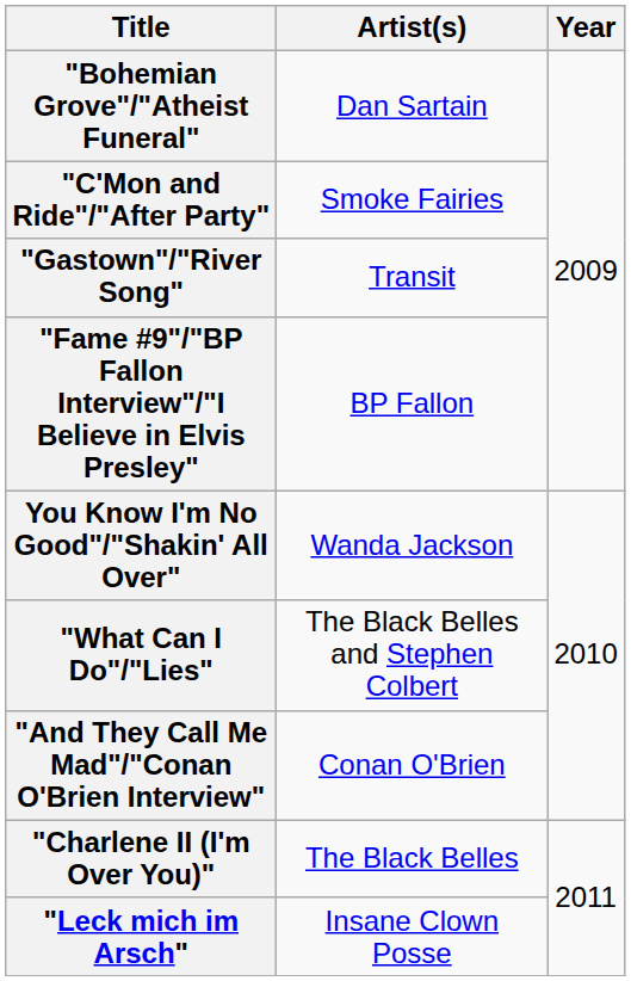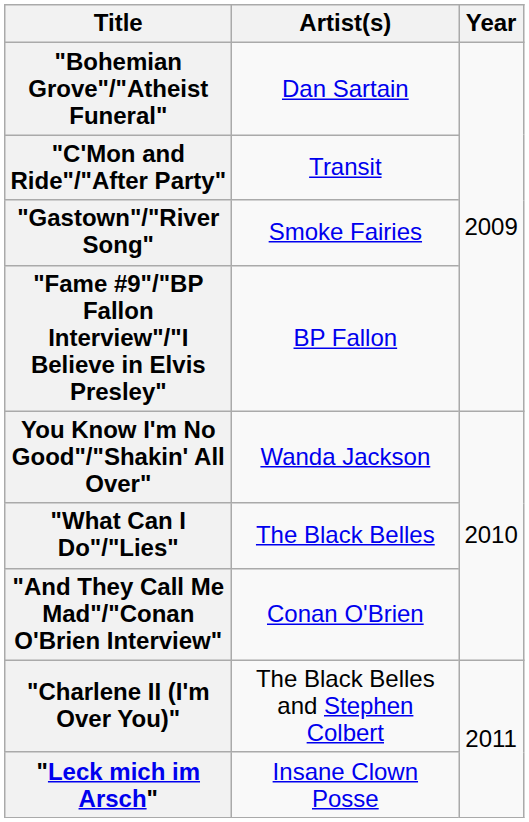 <table class="wikitable plainrowheaders" style="text-align:center;">
 <tr>
 <th scope="col" style="width:9em;">Title</th>
 <th scope="col" style="width:9em;">Artist(s)</th>
 <th scope="col" style="width:1em;">Year</th>
 </tr>
 <tr>
 <th scope="row">"Bohemian Grove"/"Atheist Funeral"</th>
 <td><a href='#'>Dan Sartain</a></td>
 <td rowspan="4">2009</td>
 </tr>
 <tr>
 <th scope="row">"C'Mon and Ride"/"After Party"</th>
-<td><a href='#'>Smoke Fairies</a></td>
+<td><a href='#'>Transit</a></td>
 </tr>
 <tr>
 <th scope="row">"Gastown"/"River Song"</th>
-<td><a href='#'>Transit</a></td>
+<td><a href='#'>Smoke Fairies</a></td>
 </tr>
 <tr>
 <th scope="row">"Fame #9"/"BP Fallon Interview"/"I Believe in Elvis Presley"</th>
 <td><a href='#'>BP Fallon</a></td>
 </tr>
 <tr>
 <th scope="row">You Know I'm No Good"/"Shakin' All Over"</th>
 <td><a href='#'>Wanda Jackson</a></td>
 <td rowspan="3">2010</td>
 </tr>
 <tr>
 <th scope="row">"What Can I Do"/"Lies"</th>
-<td>The Black Belles and <a href='#'>Stephen Colbert</a></td>
+<td><a href='#'>The Black Belles</a></td>
 </tr>
 <tr>
 <th scope="row">"And They Call Me Mad"/"Conan O'Brien Interview"</th>
 <td><a href='#'>Conan O'Brien</a></td>
 </tr>
 <tr>
 <th scope="row">"Charlene II (I'm Over You)"</th>
-<td><a href='#'>The Black Belles</a></td>
+<td>The Black Belles and <a href='#'>Stephen Colbert</a></td>
 <td rowspan="2">2011</td>
 </tr>
 <tr>
 <th scope="row">"<a href='#'>Leck mich im Arsch</a>"</th>
 <td><a href='#'>Insane Clown Posse</a></td>
 </tr>
 </table>
